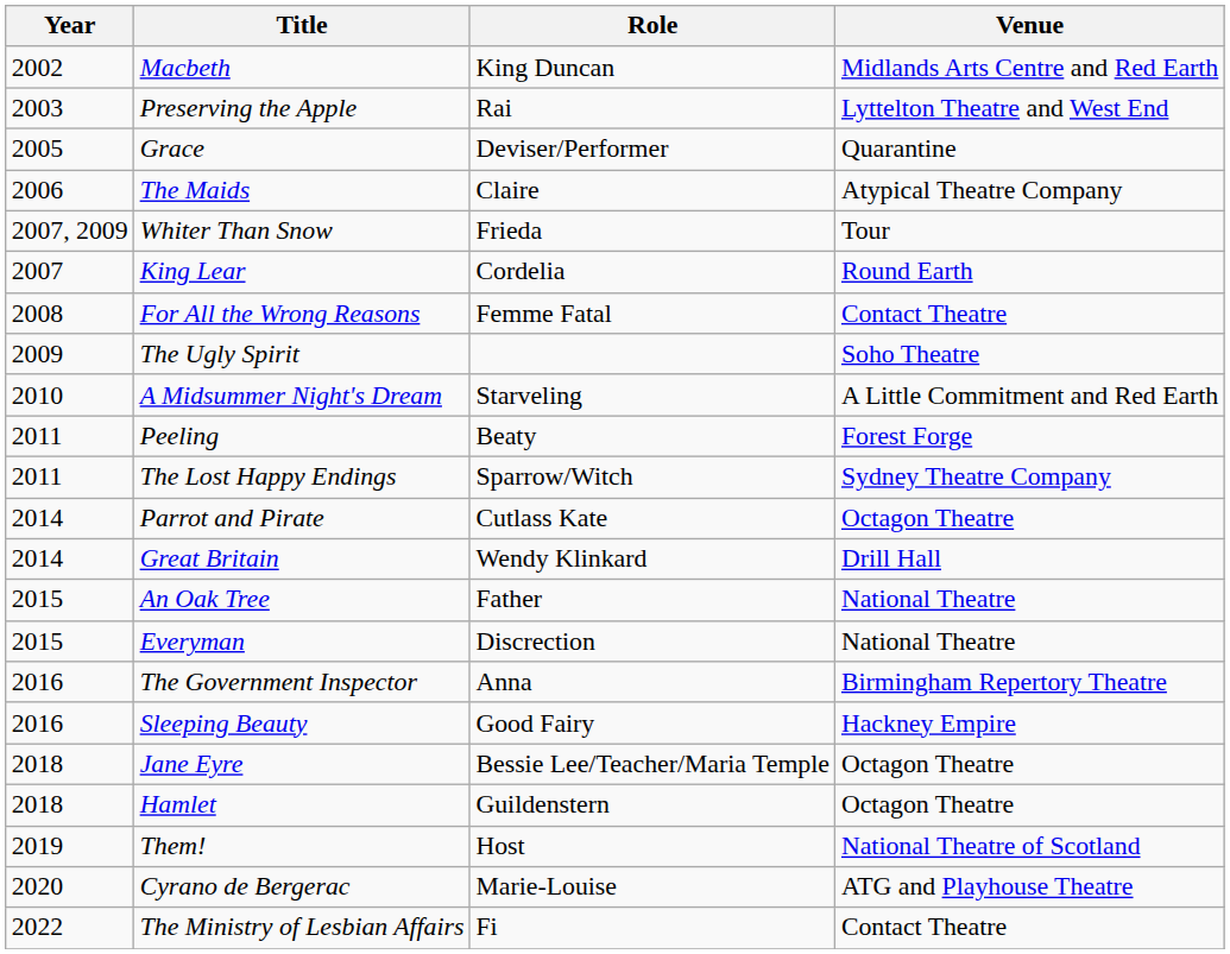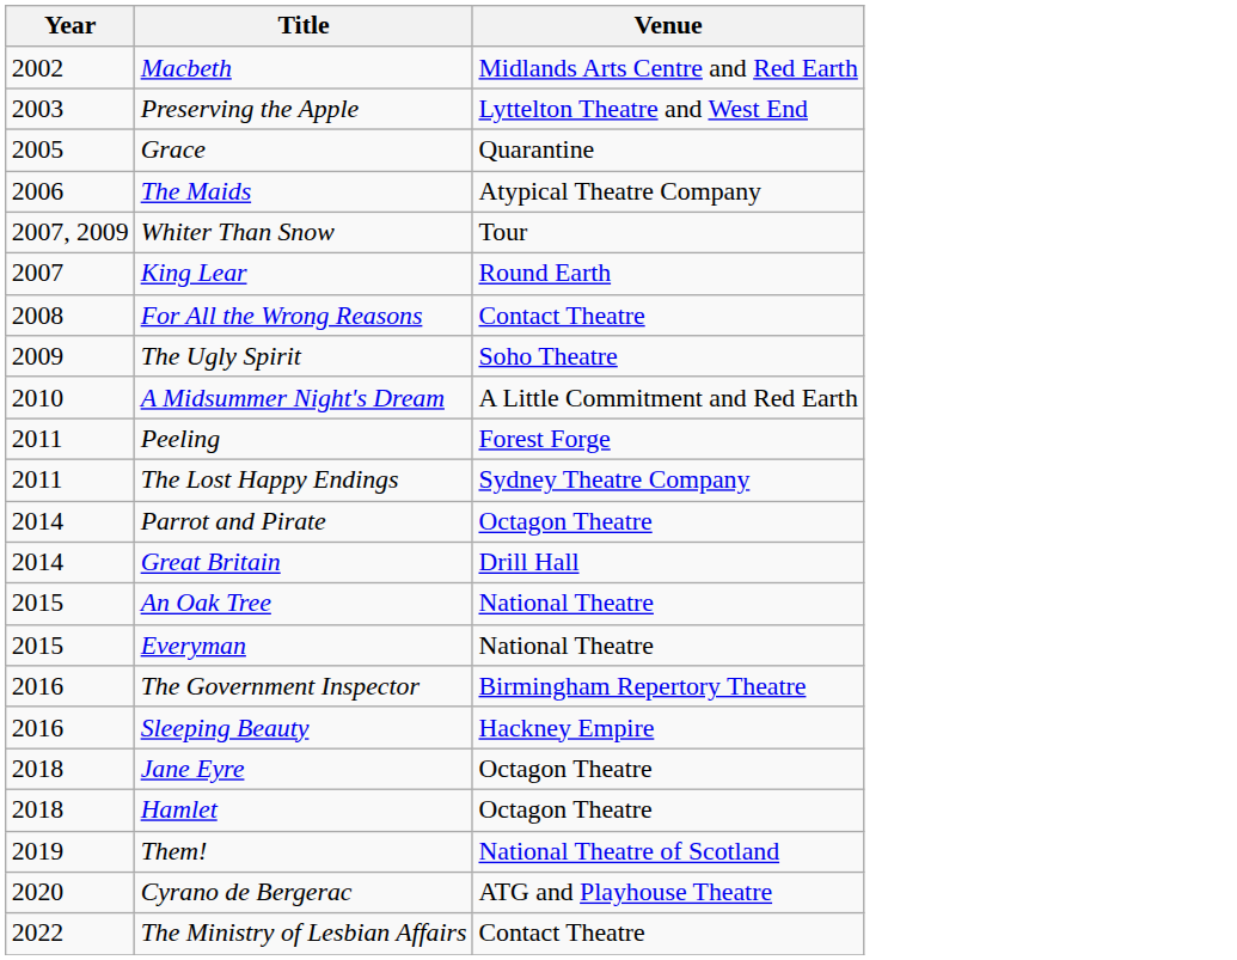 <table class="wikitable">
 <tr>
 <th>Year</th>
 <th>Title</th>
-<th>Role</th>
 <th>Venue</th>
 </tr>
 <tr>
 <td>2002</td>
 <td><em><a href='#'>Macbeth</a></em></td>
-<td>King Duncan</td>
 <td><a href='#'>Midlands Arts Centre</a> and <a href='#'>Red Earth</a></td>
 </tr>
 <tr>
 <td>2003</td>
 <td><em>Preserving the Apple</em></td>
-<td>Rai</td>
 <td><a href='#'>Lyttelton Theatre</a> and <a href='#'>West End</a></td>
 </tr>
 <tr>
 <td>2005</td>
 <td><em>Grace</em></td>
-<td>Deviser/Performer</td>
 <td>Quarantine</td>
 </tr>
 <tr>
 <td>2006</td>
 <td><em><a href='#'>The Maids</a></em></td>
-<td>Claire</td>
 <td>Atypical Theatre Company</td>
 </tr>
 <tr>
 <td>2007, 2009</td>
 <td><em>Whiter Than Snow</em></td>
-<td>Frieda</td>
 <td>Tour</td>
 </tr>
 <tr>
 <td>2007</td>
 <td><em><a href='#'>King Lear</a></em></td>
-<td>Cordelia</td>
 <td><a href='#'>Round Earth</a></td>
 </tr>
 <tr>
 <td>2008</td>
 <td><em><a href='#'>For All the Wrong Reasons</a></em></td>
-<td>Femme Fatal</td>
 <td><a href='#'>Contact Theatre</a></td>
 </tr>
 <tr>
 <td>2009</td>
 <td><em>The Ugly Spirit</em></td>
-<td></td>
 <td><a href='#'>Soho Theatre</a></td>
 </tr>
 <tr>
 <td>2010</td>
 <td><em><a href='#'>A Midsummer Night's Dream</a></em></td>
-<td>Starveling</td>
 <td>A Little Commitment and Red Earth</td>
 </tr>
 <tr>
 <td>2011</td>
 <td><em>Peeling</em></td>
-<td>Beaty</td>
 <td><a href='#'>Forest Forge</a></td>
 </tr>
 <tr>
 <td>2011</td>
 <td><em>The Lost Happy Endings</em></td>
-<td>Sparrow/Witch</td>
 <td><a href='#'>Sydney Theatre Company</a></td>
 </tr>
 <tr>
 <td>2014</td>
 <td><em>Parrot and Pirate</em></td>
-<td>Cutlass Kate</td>
 <td><a href='#'>Octagon Theatre</a></td>
 </tr>
 <tr>
 <td>2014</td>
 <td><em><a href='#'>Great Britain</a></em></td>
-<td>Wendy Klinkard</td>
 <td><a href='#'>Drill Hall</a></td>
 </tr>
 <tr>
 <td>2015</td>
 <td><em><a href='#'>An Oak Tree</a></em></td>
-<td>Father</td>
 <td><a href='#'>National Theatre</a></td>
 </tr>
 <tr>
 <td>2015</td>
 <td><em><a href='#'>Everyman</a></em></td>
-<td>Discrection</td>
 <td>National Theatre</td>
 </tr>
 <tr>
 <td>2016</td>
 <td><em>The Government Inspector</em></td>
-<td>Anna</td>
 <td><a href='#'>Birmingham Repertory Theatre</a></td>
 </tr>
 <tr>
 <td>2016</td>
 <td><em><a href='#'>Sleeping Beauty</a></em></td>
-<td>Good Fairy</td>
 <td><a href='#'>Hackney Empire</a></td>
 </tr>
 <tr>
 <td>2018</td>
 <td><em><a href='#'>Jane Eyre</a></em></td>
-<td>Bessie Lee/Teacher/Maria Temple</td>
 <td>Octagon Theatre</td>
 </tr>
 <tr>
 <td>2018</td>
 <td><em><a href='#'>Hamlet</a></em></td>
-<td>Guildenstern</td>
 <td>Octagon Theatre</td>
 </tr>
 <tr>
 <td>2019</td>
 <td><em>Them!</em></td>
-<td>Host</td>
 <td><a href='#'>National Theatre of Scotland</a></td>
 </tr>
 <tr>
 <td>2020</td>
 <td><em>Cyrano de Bergerac</em></td>
-<td>Marie-Louise</td>
 <td>ATG and <a href='#'>Playhouse Theatre</a></td>
 </tr>
 <tr>
 <td>2022</td>
 <td><em>The Ministry of Lesbian Affairs</em></td>
-<td>Fi</td>
 <td>Contact Theatre</td>
 </tr>
 </table>
